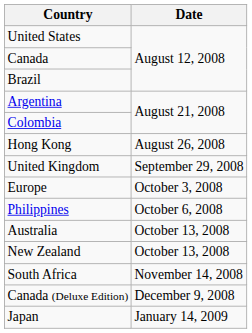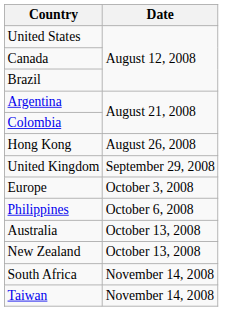 <table class="wikitable">
 <tr>
 <th>Country</th>
 <th>Date</th>
 </tr>
 <tr>
 <td>United States</td>
 <td rowspan="3">August 12, 2008</td>
 </tr>
 <tr>
 <td>Canada</td>
 </tr>
 <tr>
 <td>Brazil</td>
 </tr>
 <tr>
 <td><a href='#'>Argentina</a></td>
 <td rowspan="2">August 21, 2008</td>
 </tr>
 <tr>
 <td><a href='#'>Colombia</a></td>
 </tr>
 <tr>
 <td>Hong Kong</td>
 <td>August 26, 2008</td>
 </tr>
 <tr>
 <td>United Kingdom</td>
 <td>September 29, 2008</td>
 </tr>
 <tr>
 <td>Europe</td>
 <td>October 3, 2008</td>
 </tr>
 <tr>
 <td><a href='#'>Philippines</a></td>
 <td>October 6, 2008</td>
 </tr>
 <tr>
 <td>Australia</td>
 <td>October 13, 2008</td>
 </tr>
 <tr>
 <td>New Zealand</td>
 <td>October 13, 2008</td>
 </tr>
 <tr>
 <td>South Africa</td>
 <td>November 14, 2008</td>
 </tr>
 <tr>
-<td>Canada <small>(Deluxe Edition)</small></td>
-<td>December 9, 2008</td>
-</tr>
-<tr>
-<td>Japan</td>
-<td>January 14, 2009</td>
+<td><a href='#'>Taiwan</a></td>
+<td>November 14, 2008</td>
 </tr>
 </table>
